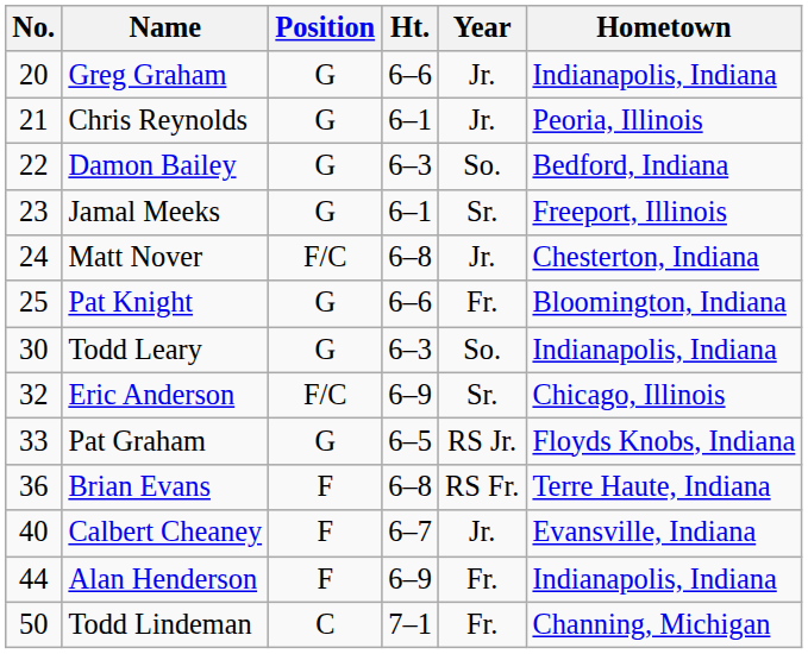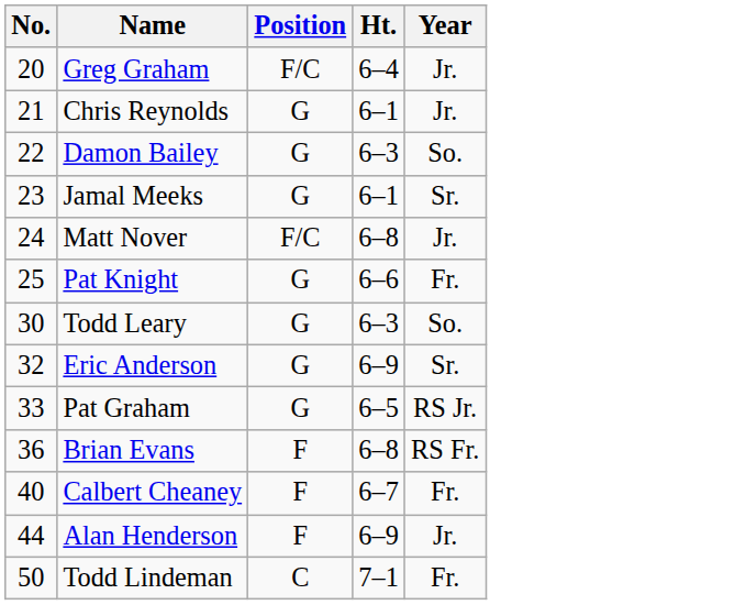 <table class="wikitable" style="text-align:center">
 <tr>
 <th>No.</th>
 <th>Name</th>
 <th><a href='#'>Position</a></th>
 <th>Ht.</th>
 <th>Year</th>
-<th>Hometown</th>
 </tr>
 <tr>
 <td>20</td>
 <td style="text-align:left"><a href='#'>Greg Graham</a></td>
-<td>G</td>
-<td>6–6</td>
+<td>F/C</td>
+<td>6–4</td>
 <td>Jr.</td>
-<td style="text-align:left"><a href='#'>Indianapolis, Indiana</a></td>
 </tr>
 <tr>
 <td>21</td>
 <td style="text-align:left">Chris Reynolds</td>
 <td>G</td>
 <td>6–1</td>
 <td>Jr.</td>
-<td style="text-align:left"><a href='#'>Peoria, Illinois</a></td>
 </tr>
 <tr>
 <td>22</td>
 <td style="text-align:left"><a href='#'>Damon Bailey</a></td>
 <td>G</td>
 <td>6–3</td>
 <td>So.</td>
-<td style="text-align:left"><a href='#'>Bedford, Indiana</a></td>
 </tr>
 <tr>
 <td>23</td>
 <td style="text-align:left">Jamal Meeks</td>
 <td>G</td>
 <td>6–1</td>
 <td>Sr.</td>
-<td style="text-align:left"><a href='#'>Freeport, Illinois</a></td>
 </tr>
 <tr>
 <td>24</td>
 <td style="text-align:left">Matt Nover</td>
 <td>F/C</td>
 <td>6–8</td>
 <td>Jr.</td>
-<td style="text-align:left"><a href='#'>Chesterton, Indiana</a></td>
 </tr>
 <tr>
 <td>25</td>
 <td style="text-align:left"><a href='#'>Pat Knight</a></td>
 <td>G</td>
 <td>6–6</td>
 <td>Fr.</td>
-<td style="text-align:left"><a href='#'>Bloomington, Indiana</a></td>
 </tr>
 <tr>
 <td>30</td>
 <td style="text-align:left">Todd Leary</td>
 <td>G</td>
 <td>6–3</td>
 <td>So.</td>
-<td style="text-align:left"><a href='#'>Indianapolis, Indiana</a></td>
 </tr>
 <tr>
 <td>32</td>
 <td style="text-align:left"><a href='#'>Eric Anderson</a></td>
-<td>F/C</td>
+<td>G</td>
 <td>6–9</td>
 <td>Sr.</td>
-<td style="text-align:left"><a href='#'>Chicago, Illinois</a></td>
 </tr>
 <tr>
 <td>33</td>
 <td style="text-align:left">Pat Graham</td>
 <td>G</td>
 <td>6–5</td>
 <td>RS Jr.</td>
-<td style="text-align:left"><a href='#'>Floyds Knobs, Indiana</a></td>
 </tr>
 <tr>
 <td>36</td>
 <td style="text-align:left"><a href='#'>Brian Evans</a></td>
 <td>F</td>
 <td>6–8</td>
 <td>RS Fr.</td>
-<td style="text-align:left"><a href='#'>Terre Haute, Indiana</a></td>
 </tr>
 <tr>
 <td>40</td>
 <td style="text-align:left"><a href='#'>Calbert Cheaney</a></td>
 <td>F</td>
 <td>6–7</td>
-<td>Jr.</td>
-<td style="text-align:left"><a href='#'>Evansville, Indiana</a></td>
+<td>Fr.</td>
 </tr>
 <tr>
 <td>44</td>
 <td style="text-align:left"><a href='#'>Alan Henderson</a></td>
 <td>F</td>
 <td>6–9</td>
-<td>Fr.</td>
-<td style="text-align:left"><a href='#'>Indianapolis, Indiana</a></td>
+<td>Jr.</td>
 </tr>
 <tr>
 <td>50</td>
 <td style="text-align:left">Todd Lindeman</td>
 <td>C</td>
 <td>7–1</td>
 <td>Fr.</td>
-<td style="text-align:left"><a href='#'>Channing, Michigan</a></td>
 </tr>
 </table>
